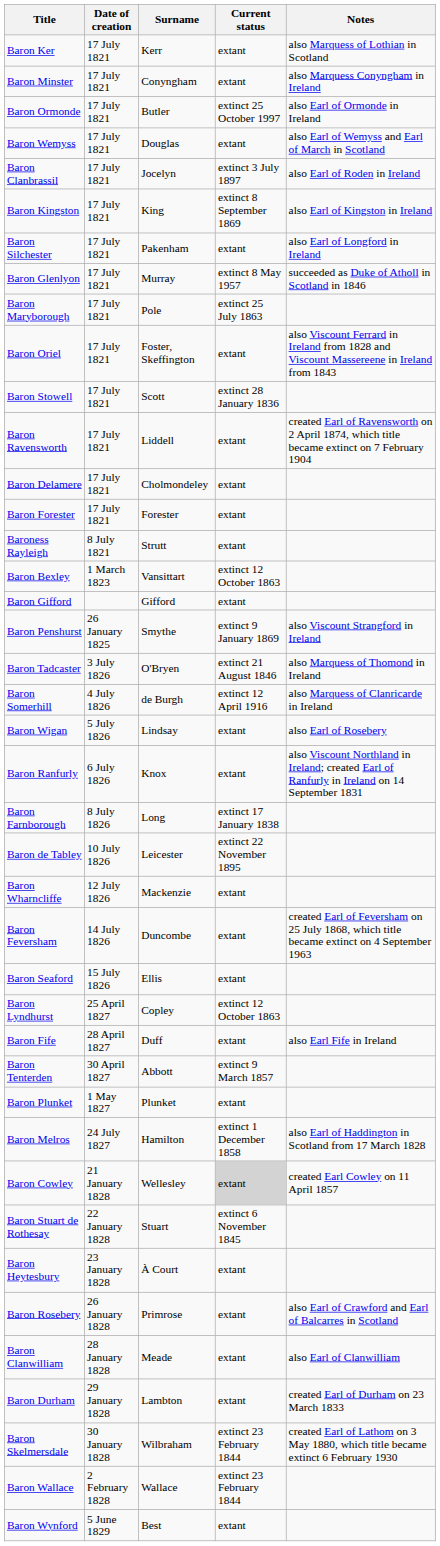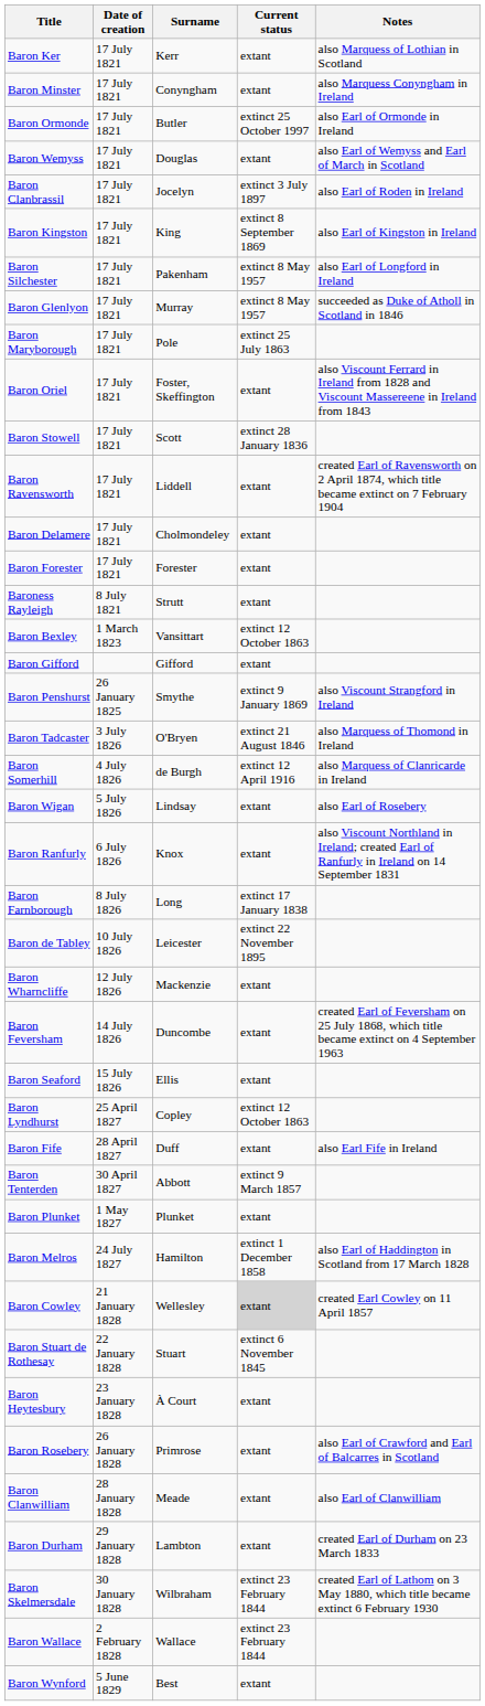 <table class="wikitable sortable">
 <tr>
 <th>Title</th>
 <th>Date of <br>creation</th>
 <th>Surname</th>
 <th>Current status</th>
 <th>Notes</th>
 </tr>
 <tr>
 <td><a href='#'>Baron Ker</a></td>
 <td>17 July 1821</td>
 <td>Kerr</td>
 <td>extant</td>
 <td>also <a href='#'>Marquess of Lothian</a> in Scotland</td>
 </tr>
 <tr>
 <td><a href='#'>Baron Minster</a></td>
 <td>17 July 1821</td>
 <td>Conyngham</td>
 <td>extant</td>
 <td>also <a href='#'>Marquess Conyngham</a> in <a href='#'>Ireland</a></td>
 </tr>
 <tr>
 <td><a href='#'>Baron Ormonde</a></td>
 <td>17 July 1821</td>
 <td>Butler</td>
 <td>extinct 25 October 1997</td>
 <td>also <a href='#'>Earl of Ormonde</a> in Ireland</td>
 </tr>
 <tr>
 <td><a href='#'>Baron Wemyss</a></td>
 <td>17 July 1821</td>
 <td>Douglas</td>
 <td>extant</td>
 <td>also <a href='#'>Earl of Wemyss</a> and <a href='#'>Earl of March</a> in <a href='#'>Scotland</a></td>
 </tr>
 <tr>
 <td><a href='#'>Baron Clanbrassil</a></td>
 <td>17 July 1821</td>
 <td>Jocelyn</td>
 <td>extinct 3 July 1897</td>
 <td>also <a href='#'>Earl of Roden</a> in <a href='#'>Ireland</a></td>
 </tr>
 <tr>
 <td><a href='#'>Baron Kingston</a></td>
 <td>17 July 1821</td>
 <td>King</td>
 <td>extinct 8 September 1869</td>
 <td>also <a href='#'>Earl of Kingston</a> in <a href='#'>Ireland</a></td>
 </tr>
 <tr>
 <td><a href='#'>Baron Silchester</a></td>
 <td>17 July 1821</td>
 <td>Pakenham</td>
-<td>extant</td>
+<td>extinct 8 May 1957</td>
 <td>also <a href='#'>Earl of Longford</a> in <a href='#'>Ireland</a></td>
 </tr>
 <tr>
 <td><a href='#'>Baron Glenlyon</a></td>
 <td>17 July 1821</td>
 <td>Murray</td>
 <td>extinct 8 May 1957</td>
 <td>succeeded as <a href='#'>Duke of Atholl</a> in <a href='#'>Scotland</a> in 1846</td>
 </tr>
 <tr>
 <td><a href='#'>Baron Maryborough</a></td>
 <td>17 July 1821</td>
 <td>Pole</td>
 <td>extinct 25 July 1863</td>
 <td></td>
 </tr>
 <tr>
 <td><a href='#'>Baron Oriel</a></td>
 <td>17 July 1821</td>
 <td>Foster, Skeffington</td>
 <td>extant</td>
 <td>also <a href='#'>Viscount Ferrard</a> in <a href='#'>Ireland</a> from 1828 and <a href='#'>Viscount Massereene</a> in <a href='#'>Ireland</a> from 1843</td>
 </tr>
 <tr>
 <td><a href='#'>Baron Stowell</a></td>
 <td>17 July 1821</td>
 <td>Scott</td>
 <td>extinct 28 January 1836</td>
 <td></td>
 </tr>
 <tr>
 <td><a href='#'>Baron Ravensworth</a></td>
 <td>17 July 1821</td>
 <td>Liddell</td>
 <td>extant</td>
 <td>created <a href='#'>Earl of Ravensworth</a> on 2 April 1874, which title became extinct on 7 February 1904</td>
 </tr>
 <tr>
 <td><a href='#'>Baron Delamere</a></td>
 <td>17 July 1821</td>
 <td>Cholmondeley</td>
 <td>extant</td>
 <td></td>
 </tr>
 <tr>
 <td><a href='#'>Baron Forester</a></td>
 <td>17 July 1821</td>
 <td>Forester</td>
 <td>extant</td>
 <td></td>
 </tr>
 <tr>
 <td><a href='#'>Baroness Rayleigh</a></td>
 <td>8 July 1821</td>
 <td>Strutt</td>
 <td>extant</td>
 <td></td>
 </tr>
 <tr>
 <td><a href='#'>Baron Bexley</a></td>
 <td>1 March 1823</td>
 <td>Vansittart</td>
 <td>extinct 12 October 1863</td>
 <td></td>
 </tr>
 <tr>
 <td><a href='#'>Baron Gifford</a></td>
 <td></td>
 <td>Gifford</td>
 <td>extant</td>
 <td></td>
 </tr>
 <tr>
 <td><a href='#'>Baron Penshurst</a></td>
 <td>26 January 1825</td>
 <td>Smythe</td>
 <td>extinct 9 January 1869</td>
 <td>also <a href='#'>Viscount Strangford</a> in <a href='#'>Ireland</a></td>
 </tr>
 <tr>
 <td><a href='#'>Baron Tadcaster</a></td>
 <td>3 July 1826</td>
 <td>O'Bryen</td>
 <td>extinct 21 August 1846</td>
 <td>also <a href='#'>Marquess of Thomond</a> in Ireland</td>
 </tr>
 <tr>
 <td><a href='#'>Baron Somerhill</a></td>
 <td>4 July 1826</td>
 <td>de Burgh</td>
 <td>extinct 12 April 1916</td>
 <td>also <a href='#'>Marquess of Clanricarde</a> in Ireland</td>
 </tr>
 <tr>
 <td><a href='#'>Baron Wigan</a></td>
 <td>5 July 1826</td>
 <td>Lindsay</td>
 <td>extant</td>
 <td>also <a href='#'>Earl of Rosebery</a></td>
 </tr>
 <tr>
 <td><a href='#'>Baron Ranfurly</a></td>
 <td>6 July 1826</td>
 <td>Knox</td>
 <td>extant</td>
 <td>also <a href='#'>Viscount Northland</a> in <a href='#'>Ireland</a>; created <a href='#'>Earl of Ranfurly</a> in <a href='#'>Ireland</a> on 14 September 1831</td>
 </tr>
 <tr>
 <td><a href='#'>Baron Farnborough</a></td>
 <td>8 July 1826</td>
 <td>Long</td>
 <td>extinct 17 January 1838</td>
 <td></td>
 </tr>
 <tr>
 <td><a href='#'>Baron de Tabley</a></td>
 <td>10 July 1826</td>
 <td>Leicester</td>
 <td>extinct 22 November 1895</td>
 <td></td>
 </tr>
 <tr>
 <td><a href='#'>Baron Wharncliffe</a></td>
 <td>12 July 1826</td>
 <td>Mackenzie</td>
 <td>extant</td>
 <td></td>
 </tr>
 <tr>
 <td><a href='#'>Baron Feversham</a></td>
 <td>14 July 1826</td>
 <td>Duncombe</td>
 <td>extant</td>
 <td>created <a href='#'>Earl of Feversham</a> on 25 July 1868, which title became extinct on 4 September 1963</td>
 </tr>
 <tr>
 <td><a href='#'>Baron Seaford</a></td>
 <td>15 July 1826</td>
 <td>Ellis</td>
 <td>extant</td>
 <td></td>
 </tr>
 <tr>
 <td><a href='#'>Baron Lyndhurst</a></td>
 <td>25 April 1827</td>
 <td>Copley</td>
 <td>extinct 12 October 1863</td>
 <td></td>
 </tr>
 <tr>
 <td><a href='#'>Baron Fife</a></td>
 <td>28 April 1827</td>
 <td>Duff</td>
 <td>extant</td>
 <td>also <a href='#'>Earl Fife</a> in Ireland</td>
 </tr>
 <tr>
 <td><a href='#'>Baron Tenterden</a></td>
 <td>30 April 1827</td>
 <td>Abbott</td>
 <td>extinct 9 March 1857</td>
 <td></td>
 </tr>
 <tr>
 <td><a href='#'>Baron Plunket</a></td>
 <td>1 May 1827</td>
 <td>Plunket</td>
 <td>extant</td>
 <td></td>
 </tr>
 <tr>
 <td><a href='#'>Baron Melros</a></td>
 <td>24 July 1827</td>
 <td>Hamilton</td>
 <td>extinct 1 December 1858</td>
 <td>also <a href='#'>Earl of Haddington</a> in Scotland from 17 March 1828</td>
 </tr>
 <tr>
 <td><a href='#'>Baron Cowley</a></td>
 <td>21 January 1828</td>
 <td>Wellesley</td>
 <td style="background: lightgrey;">extant</td>
 <td>created <a href='#'>Earl Cowley</a> on 11 April 1857</td>
 </tr>
 <tr>
 <td><a href='#'>Baron Stuart de Rothesay</a></td>
 <td>22 January 1828</td>
 <td>Stuart</td>
 <td>extinct 6 November 1845</td>
 <td></td>
 </tr>
 <tr>
 <td><a href='#'>Baron Heytesbury</a></td>
 <td>23 January 1828</td>
 <td>À Court</td>
 <td>extant</td>
 <td></td>
 </tr>
 <tr>
 <td><a href='#'>Baron Rosebery</a></td>
 <td>26 January 1828</td>
 <td>Primrose</td>
 <td>extant</td>
 <td>also <a href='#'>Earl of Crawford</a> and <a href='#'>Earl of Balcarres</a> in <a href='#'>Scotland</a></td>
 </tr>
 <tr>
 <td><a href='#'>Baron Clanwilliam</a></td>
 <td>28 January 1828</td>
 <td>Meade</td>
 <td>extant</td>
 <td>also <a href='#'>Earl of Clanwilliam</a></td>
 </tr>
 <tr>
 <td><a href='#'>Baron Durham</a></td>
 <td>29 January 1828</td>
 <td>Lambton</td>
 <td>extant</td>
 <td>created <a href='#'>Earl of Durham</a> on 23 March 1833</td>
 </tr>
 <tr>
 <td><a href='#'>Baron Skelmersdale</a></td>
 <td>30 January 1828</td>
 <td>Wilbraham</td>
 <td>extinct 23 February 1844</td>
 <td>created <a href='#'>Earl of Lathom</a> on 3 May 1880, which title became extinct 6 February 1930</td>
 </tr>
 <tr>
 <td><a href='#'>Baron Wallace</a></td>
 <td>2 February 1828</td>
 <td>Wallace</td>
 <td>extinct 23 February 1844</td>
 <td></td>
 </tr>
 <tr>
 <td><a href='#'>Baron Wynford</a></td>
 <td>5 June 1829</td>
 <td>Best</td>
 <td>extant</td>
 <td></td>
 </tr>
 </table>
